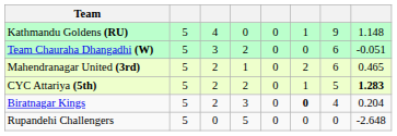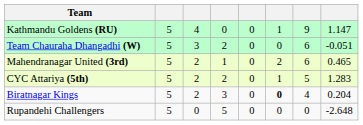 <table class="wikitable" style="text-align:center">
 <tr>
 <th width=225>Team</th>
 <th style="width:35px;"></th>
 <th style="width:35px;"></th>
 <th style="width:35px;"></th>
 <th style="width:35px;"></th>
 <th style="width:35px;"></th>
 <th style="width:35px;"></th>
 <th style="width:50px;"></th>
 </tr>
 <tr style="background:#bfc;">
 <td style="text-align:left;">Kathmandu Goldens <strong>(RU)</strong></td>
 <td>5</td>
 <td>4</td>
 <td>0</td>
 <td>0</td>
 <td>1</td>
 <td>9</td>
-<td>1.148</td>
+<td>1.147</td>
 </tr>
 <tr style="background:#bfc;">
 <td style="text-align:left;"><a href='#'>Team Chauraha Dhangadhi</a> <strong>(W)</strong></td>
 <td>5</td>
 <td>3</td>
 <td>2</td>
 <td>0</td>
 <td>0</td>
 <td>6</td>
 <td>-0.051</td>
 </tr>
 <tr style="background:#efc;">
 <td style="text-align:left;">Mahendranagar United <strong>(3rd)</strong></td>
 <td>5</td>
 <td>2</td>
 <td>1</td>
 <td>0</td>
 <td>2</td>
 <td>6</td>
 <td>0.465</td>
 </tr>
 <tr style="background:#efc;">
 <td style="text-align:left;">CYC Attariya <strong>(5th)</strong></td>
 <td>5</td>
 <td>2</td>
 <td>2</td>
 <td>0</td>
 <td>1</td>
 <td>5</td>
-<td><strong>1.283</strong></td>
+<td>1.283</td>
 </tr>
 <tr style="background:#;">
 <td style="text-align:left;"><a href='#'>Biratnagar Kings</a></td>
 <td>5</td>
 <td>2</td>
 <td>3</td>
 <td>0</td>
 <td><strong>0</strong></td>
 <td>4</td>
 <td>0.204</td>
 </tr>
 <tr style="background:#;">
 <td style="text-align:left;">Rupandehi Challengers</td>
 <td>5</td>
 <td>0</td>
 <td>5</td>
 <td>0</td>
 <td>0</td>
 <td>0</td>
 <td>-2.648</td>
 </tr>
 </table>
